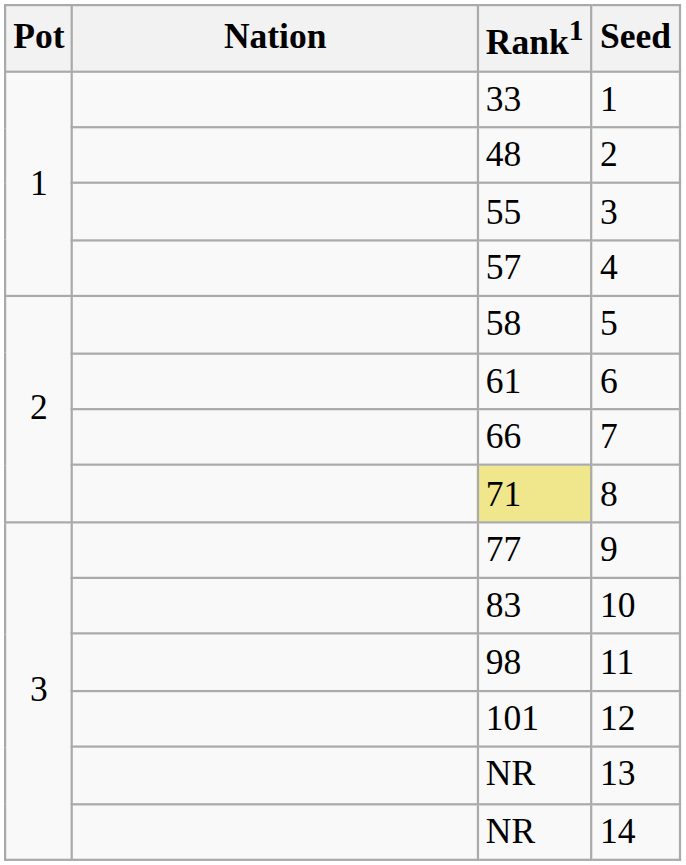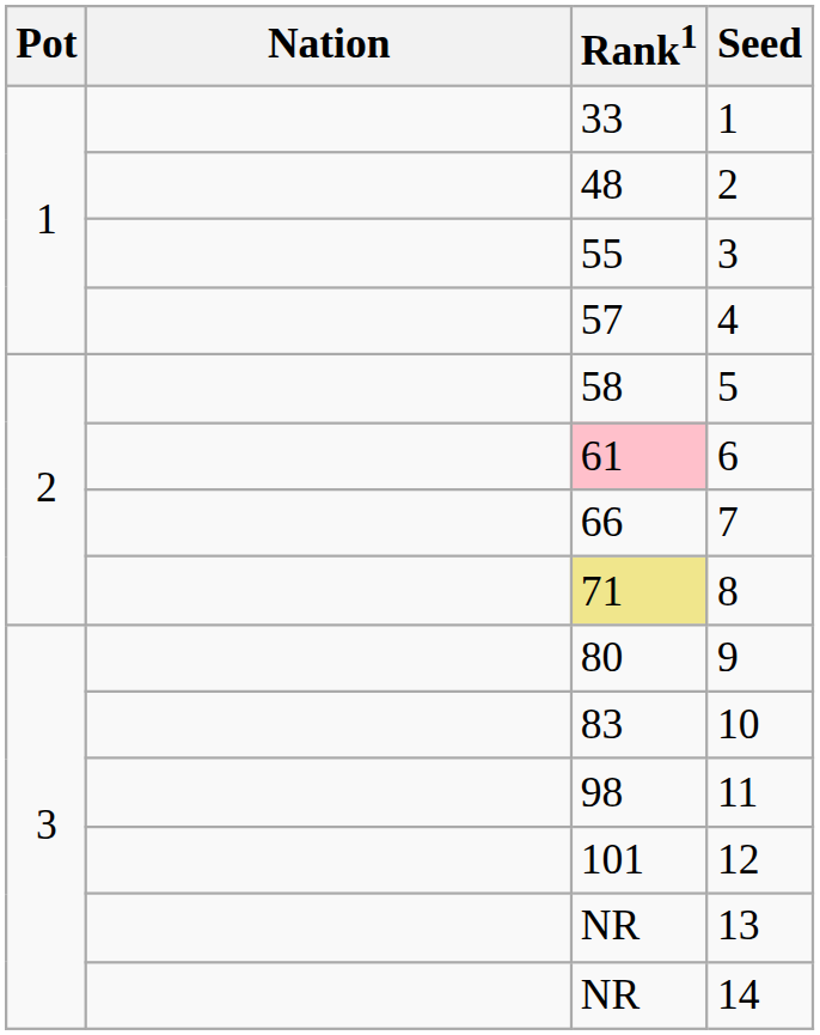 <table class="wikitable">
 <tr>
 <th>Pot</th>
 <th width="175">Nation</th>
 <th>Rank<sup>1</sup></th>
 <th>Seed</th>
 </tr>
 <tr>
 <td rowspan=4 style="text-align:center;">1</td>
 <td></td>
 <td>33</td>
 <td>1</td>
 </tr>
 <tr>
 <td></td>
 <td>48</td>
 <td>2</td>
 </tr>
 <tr>
 <td></td>
 <td>55</td>
 <td>3</td>
 </tr>
 <tr>
 <td></td>
 <td>57</td>
 <td>4</td>
 </tr>
 <tr>
 <td rowspan=4 style="text-align:center;">2</td>
 <td></td>
 <td>58</td>
 <td>5</td>
 </tr>
 <tr>
 <td></td>
-<td>61</td>
+<td style="background: pink;">61</td>
 <td>6</td>
 </tr>
 <tr>
 <td></td>
 <td>66</td>
 <td>7</td>
 </tr>
 <tr>
 <td></td>
 <td style="background: khaki;">71</td>
 <td>8</td>
 </tr>
 <tr>
 <td rowspan=6 style="text-align:center;">3</td>
 <td></td>
-<td>77</td>
+<td>80</td>
 <td>9</td>
 </tr>
 <tr>
 <td></td>
 <td>83</td>
 <td>10</td>
 </tr>
 <tr>
 <td></td>
 <td>98</td>
 <td>11</td>
 </tr>
 <tr>
 <td></td>
 <td>101</td>
 <td>12</td>
 </tr>
 <tr>
 <td></td>
 <td>NR</td>
 <td>13</td>
 </tr>
 <tr>
 <td></td>
 <td>NR</td>
 <td>14</td>
 </tr>
 </table>
